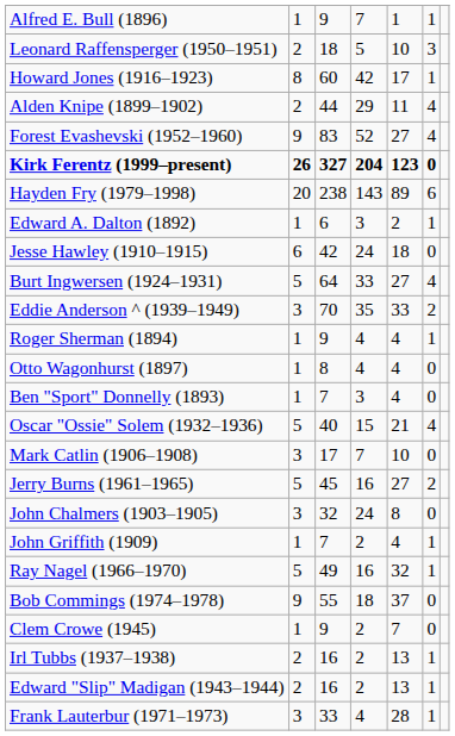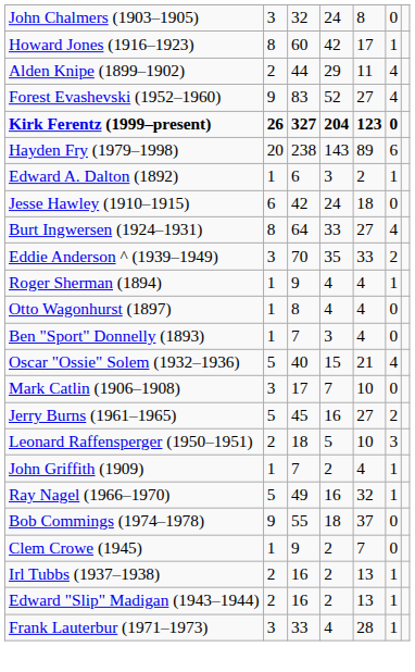 <table class="wikitable">
 <tr>
 </tr>
 <tr>
-<td><a href='#'>Alfred E. Bull</a> (1896)</td>
-<td>1</td>
-<td>9</td>
-<td>7</td>
-<td>1</td>
-<td>1</td>
-<td></td>
-</tr>
-<tr>
-<td><a href='#'>Leonard Raffensperger</a> (1950–1951)</td>
-<td>2</td>
-<td>18</td>
-<td>5</td>
-<td>10</td>
+<td><a href='#'>John Chalmers</a> (1903–1905)</td>
 <td>3</td>
+<td>32</td>
+<td>24</td>
+<td>8</td>
+<td>0</td>
 <td></td>
 </tr>
 <tr>
 <td><a href='#'>Howard Jones</a> (1916–1923)</td>
 <td>8</td>
 <td>60</td>
 <td>42</td>
 <td>17</td>
 <td>1</td>
 <td></td>
 </tr>
 <tr>
 <td><a href='#'>Alden Knipe</a> (1899–1902)</td>
 <td>2</td>
 <td>44</td>
 <td>29</td>
 <td>11</td>
 <td>4</td>
 <td></td>
 </tr>
 <tr>
 <td><a href='#'>Forest Evashevski</a> (1952–1960)</td>
 <td>9</td>
 <td>83</td>
 <td>52</td>
 <td>27</td>
 <td>4</td>
 <td></td>
 </tr>
 <tr>
 <td><strong><a href='#'>Kirk Ferentz</a> (1999–present)</strong></td>
 <td><strong>26</strong></td>
 <td><strong>327</strong></td>
 <td><strong>204</strong></td>
 <td><strong>123</strong></td>
 <td><strong>0</strong></td>
 <td><strong></strong></td>
 </tr>
 <tr>
 <td><a href='#'>Hayden Fry</a> (1979–1998)</td>
 <td>20</td>
 <td>238</td>
 <td>143</td>
 <td>89</td>
 <td>6</td>
 <td></td>
 </tr>
 <tr>
 <td><a href='#'>Edward A. Dalton</a> (1892)</td>
 <td>1</td>
 <td>6</td>
 <td>3</td>
 <td>2</td>
 <td>1</td>
 <td></td>
 </tr>
 <tr>
 <td><a href='#'>Jesse Hawley</a> (1910–1915)</td>
 <td>6</td>
 <td>42</td>
 <td>24</td>
 <td>18</td>
 <td>0</td>
 <td></td>
 </tr>
 <tr>
 <td><a href='#'>Burt Ingwersen</a> (1924–1931)</td>
-<td>5</td>
+<td>8</td>
 <td>64</td>
 <td>33</td>
 <td>27</td>
 <td>4</td>
 <td></td>
 </tr>
 <tr>
 <td><a href='#'>Eddie Anderson</a> ^ (1939–1949)</td>
 <td>3</td>
 <td>70</td>
 <td>35</td>
 <td>33</td>
 <td>2</td>
 <td></td>
 </tr>
 <tr>
 <td><a href='#'>Roger Sherman</a> (1894)</td>
 <td>1</td>
 <td>9</td>
 <td>4</td>
 <td>4</td>
 <td>1</td>
 <td></td>
 </tr>
 <tr>
 <td><a href='#'>Otto Wagonhurst</a> (1897)</td>
 <td>1</td>
 <td>8</td>
 <td>4</td>
 <td>4</td>
 <td>0</td>
 <td></td>
 </tr>
 <tr>
 <td><a href='#'>Ben "Sport" Donnelly</a> (1893)</td>
 <td>1</td>
 <td>7</td>
 <td>3</td>
 <td>4</td>
 <td>0</td>
 <td></td>
 </tr>
 <tr>
 <td><a href='#'>Oscar "Ossie" Solem</a> (1932–1936)</td>
 <td>5</td>
 <td>40</td>
 <td>15</td>
 <td>21</td>
 <td>4</td>
 <td></td>
 </tr>
 <tr>
 <td><a href='#'>Mark Catlin</a> (1906–1908)</td>
 <td>3</td>
 <td>17</td>
 <td>7</td>
 <td>10</td>
 <td>0</td>
 <td></td>
 </tr>
 <tr>
 <td><a href='#'>Jerry Burns</a> (1961–1965)</td>
 <td>5</td>
 <td>45</td>
 <td>16</td>
 <td>27</td>
 <td>2</td>
 <td></td>
 </tr>
 <tr>
-<td><a href='#'>John Chalmers</a> (1903–1905)</td>
+<td><a href='#'>Leonard Raffensperger</a> (1950–1951)</td>
+<td>2</td>
+<td>18</td>
+<td>5</td>
+<td>10</td>
 <td>3</td>
-<td>32</td>
-<td>24</td>
-<td>8</td>
-<td>0</td>
 <td></td>
 </tr>
 <tr>
 <td><a href='#'>John Griffith</a> (1909)</td>
 <td>1</td>
 <td>7</td>
 <td>2</td>
 <td>4</td>
 <td>1</td>
 <td></td>
 </tr>
 <tr>
 <td><a href='#'>Ray Nagel</a> (1966–1970)</td>
 <td>5</td>
 <td>49</td>
 <td>16</td>
 <td>32</td>
 <td>1</td>
 <td></td>
 </tr>
 <tr>
 <td><a href='#'>Bob Commings</a> (1974–1978)</td>
 <td>9</td>
 <td>55</td>
 <td>18</td>
 <td>37</td>
 <td>0</td>
 <td></td>
 </tr>
 <tr>
 <td><a href='#'>Clem Crowe</a> (1945)</td>
 <td>1</td>
 <td>9</td>
 <td>2</td>
 <td>7</td>
 <td>0</td>
 <td></td>
 </tr>
 <tr>
 <td><a href='#'>Irl Tubbs</a> (1937–1938)</td>
 <td>2</td>
 <td>16</td>
 <td>2</td>
 <td>13</td>
 <td>1</td>
 <td></td>
 </tr>
 <tr>
 <td><a href='#'>Edward "Slip" Madigan</a> (1943–1944)</td>
 <td>2</td>
 <td>16</td>
 <td>2</td>
 <td>13</td>
 <td>1</td>
 <td></td>
 </tr>
 <tr>
 <td><a href='#'>Frank Lauterbur</a> (1971–1973)</td>
 <td>3</td>
 <td>33</td>
 <td>4</td>
 <td>28</td>
 <td>1</td>
 <td></td>
 </tr>
 </table>
